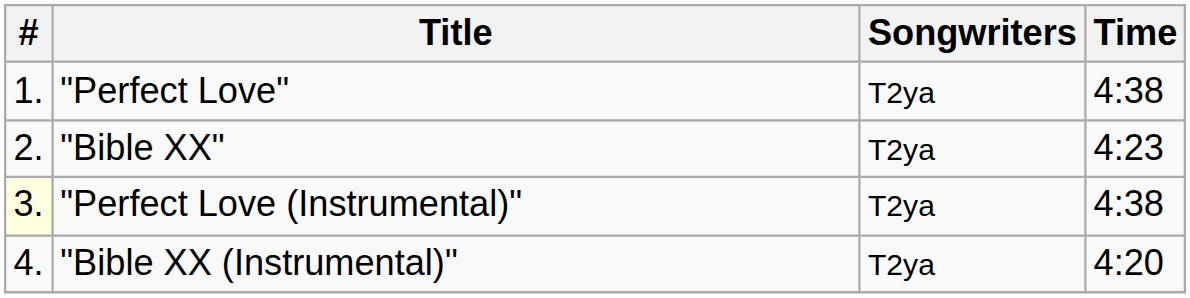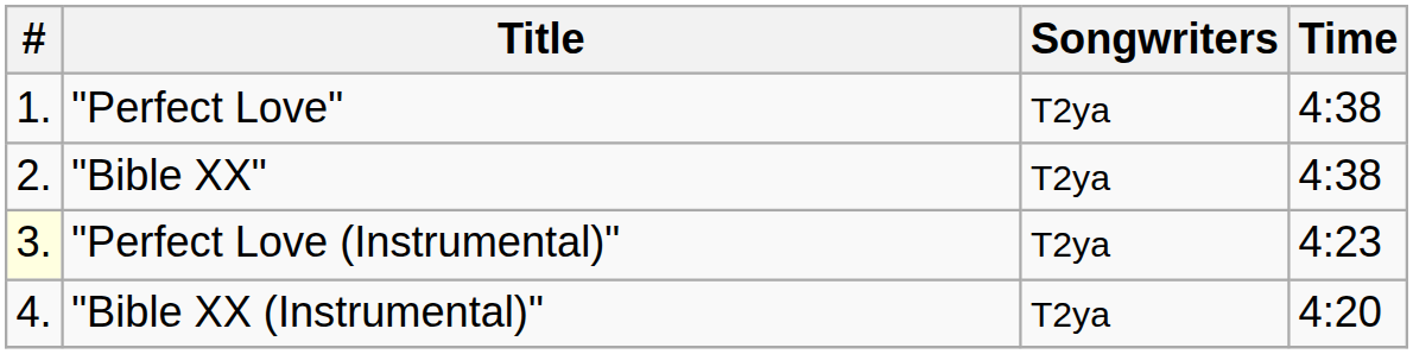 <table class="wikitable">
 <tr>
 <th>#</th>
 <th width="350">Title</th>
 <th>Songwriters</th>
 <th>Time</th>
 </tr>
 <tr>
 <td>1.</td>
 <td>"Perfect Love"</td>
 <td><small>T2ya</small></td>
 <td>4:38</td>
 </tr>
 <tr>
 <td>2.</td>
 <td>"Bible XX"</td>
 <td><small>T2ya</small></td>
-<td>4:23</td>
+<td>4:38</td>
 </tr>
 <tr>
 <td style="background: lightyellow;">3.</td>
 <td>"Perfect Love (Instrumental)"</td>
 <td><small>T2ya</small></td>
-<td>4:38</td>
+<td>4:23</td>
 </tr>
 <tr>
 <td>4.</td>
 <td>"Bible XX (Instrumental)"</td>
 <td><small>T2ya</small></td>
 <td>4:20</td>
 </tr>
 <tr>
 </tr>
 </table>
